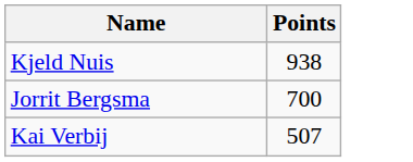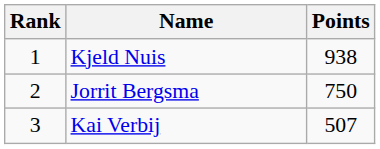 <table class="wikitable" border="1">
 <tr>
+<th width=30>Rank</th>
 <th width=170>Name</th>
 <th width=25>Points</th>
 </tr>
 <tr align="center">
+<td>1</td>
 <td align="left"> <a href='#'>Kjeld Nuis</a></td>
 <td>938</td>
 </tr>
 <tr align="center">
+<td>2</td>
 <td align="left"> <a href='#'>Jorrit Bergsma</a></td>
-<td>700</td>
+<td>750</td>
 </tr>
 <tr align="center">
+<td>3</td>
 <td align="left"> <a href='#'>Kai Verbij</a></td>
 <td>507</td>
 </tr>
 </table>
